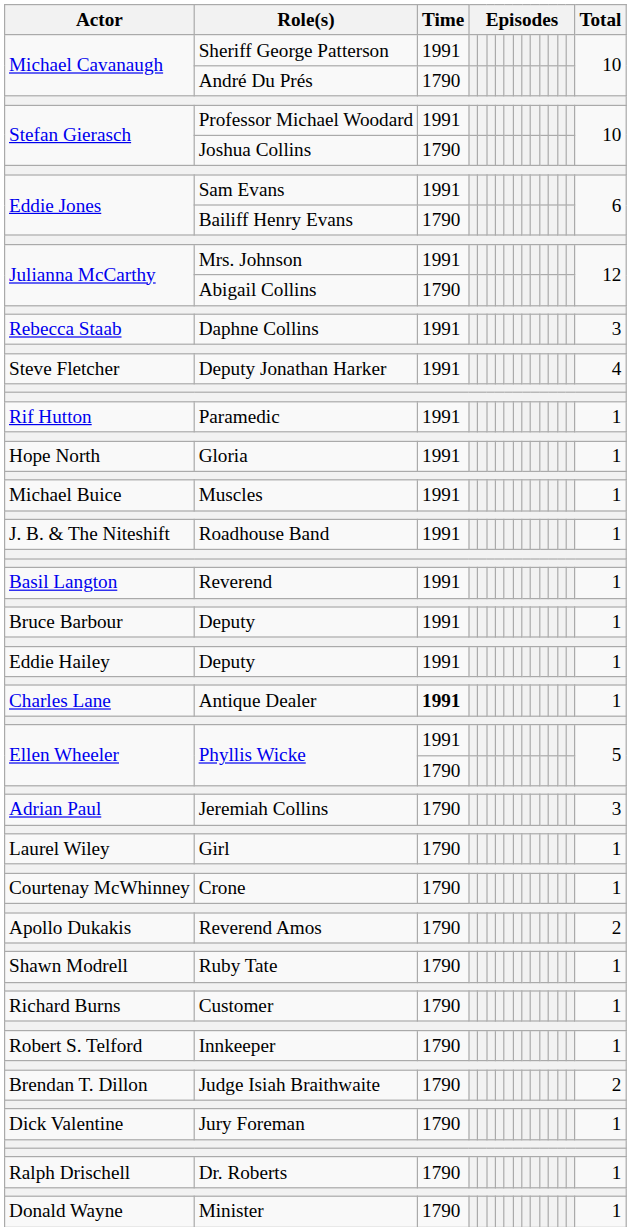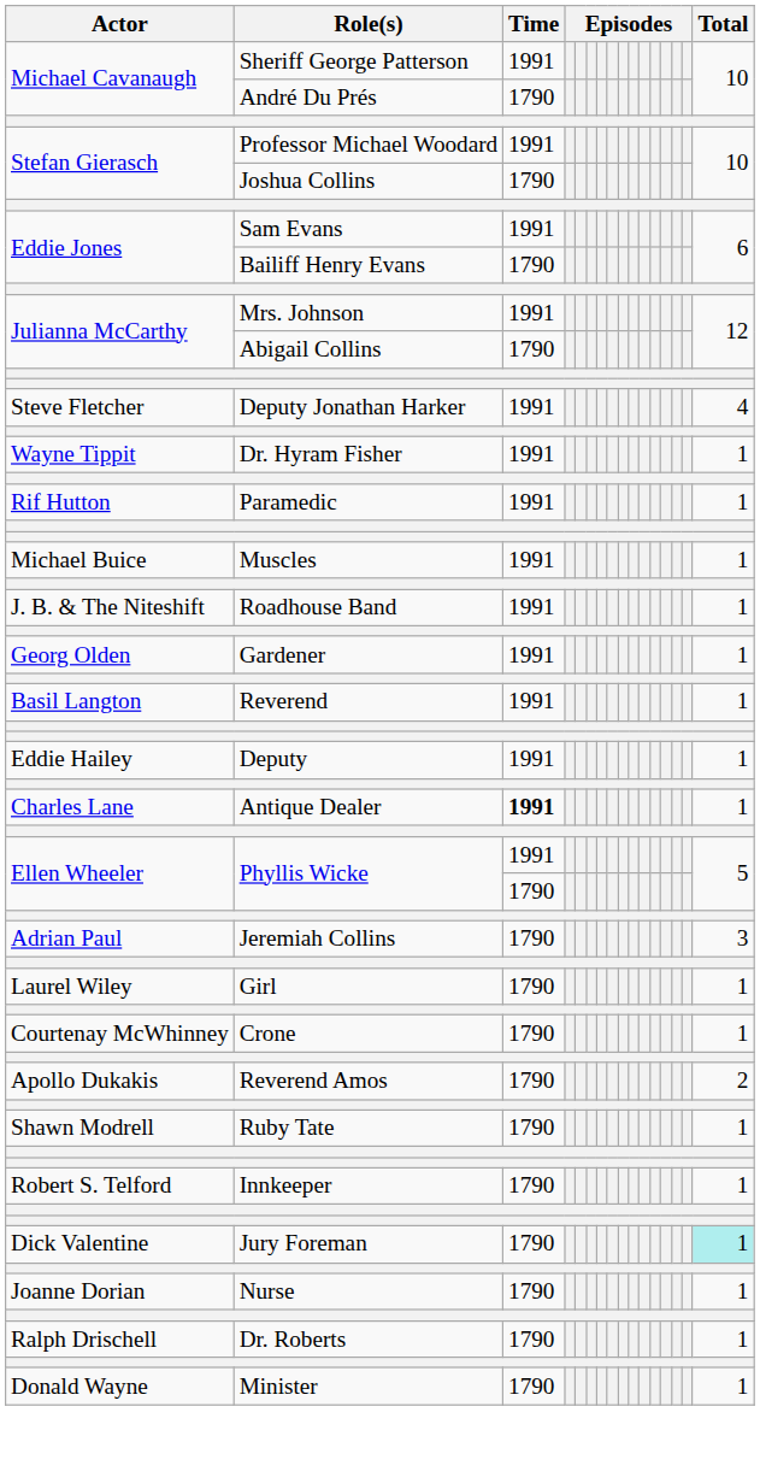 <table class="wikitable">
 <tr>
 <th>Actor</th>
 <th>Role(s)</th>
 <th>Time</th>
 <th colspan="12">Episodes</th>
 <th>Total</th>
 </tr>
 <tr>
 <td rowspan="2"><a href='#'>Michael Cavanaugh</a></td>
 <td>Sheriff George Patterson</td>
 <td>1991</td>
 <th></th>
 <th></th>
 <th></th>
 <th></th>
 <th style="color: grey"></th>
 <th></th>
 <th style="color: grey"></th>
 <th></th>
 <th style="color: grey"></th>
 <th></th>
 <th style="color: grey"></th>
 <th style="color: grey"></th>
 <td rowspan="2" style="text-align:right;">10</td>
 </tr>
 <tr>
 <td>André Du Prés</td>
 <td>1790</td>
 <th style="color: grey"></th>
 <th style="color: grey"></th>
 <th style="color: grey"></th>
 <th style="color: grey"></th>
 <th style="color: grey"></th>
 <th style="color: grey"></th>
 <th></th>
 <th></th>
 <th></th>
 <th></th>
 <th></th>
 <th style="color: grey"></th>
 </tr>
 <tr>
 <th colspan="16"></th>
 </tr>
 <tr>
 <td rowspan="2"><a href='#'>Stefan Gierasch</a></td>
 <td>Professor Michael Woodard</td>
 <td>1991</td>
 <th></th>
 <th></th>
 <th></th>
 <th></th>
 <th style="color: grey"></th>
 <th style="color: grey"></th>
 <th style="color: grey"></th>
 <th style="color: grey"></th>
 <th style="color: grey"></th>
 <th style="color: grey"></th>
 <th style="color: grey"></th>
 <th style="color: grey"></th>
 <td rowspan="2" style="text-align:right;">10</td>
 </tr>
 <tr>
 <td>Joshua Collins</td>
 <td>1790</td>
 <th style="color: grey"></th>
 <th style="color: grey"></th>
 <th style="color: grey"></th>
 <th style="color: grey"></th>
 <th style="color: grey"></th>
 <th style="color: grey"></th>
 <th></th>
 <th></th>
 <th></th>
 <th></th>
 <th></th>
 <th></th>
 </tr>
 <tr>
 <th colspan="16"></th>
 </tr>
 <tr>
 <td rowspan="2"><a href='#'>Eddie Jones</a></td>
 <td>Sam Evans</td>
 <td>1991</td>
 <th></th>
 <th></th>
 <th style="color: grey"></th>
 <th style="color: grey"></th>
 <th></th>
 <th style="color: grey"></th>
 <th style="color: grey"></th>
 <th style="color: grey"></th>
 <th style="color: grey"></th>
 <th style="color: grey"></th>
 <th style="color: grey"></th>
 <th style="color: grey"></th>
 <td rowspan="2" style="text-align:right;">6</td>
 </tr>
 <tr>
 <td>Bailiff Henry Evans</td>
 <td>1790</td>
 <th style="color: grey"></th>
 <th style="color: grey"></th>
 <th style="color: grey"></th>
 <th style="color: grey"></th>
 <th style="color: grey"></th>
 <th style="color: grey"></th>
 <th style="color: grey"></th>
 <th style="color: grey"></th>
 <th></th>
 <th style="color: grey"></th>
 <th></th>
 <th></th>
 </tr>
 <tr>
 <th colspan="16"></th>
 </tr>
 <tr>
 <td rowspan="2"><a href='#'>Julianna McCarthy</a></td>
 <td>Mrs. Johnson</td>
 <td>1991</td>
 <th></th>
 <th></th>
 <th></th>
 <th></th>
 <th></th>
 <th></th>
 <th style="color: grey"></th>
 <th></th>
 <th></th>
 <th style="color: grey"></th>
 <th style="color: grey"></th>
 <th style="color: grey"></th>
 <td rowspan="2" style="text-align:right;">12</td>
 </tr>
 <tr>
 <td>Abigail Collins</td>
 <td>1790</td>
 <th style="color: grey"></th>
 <th style="color: grey"></th>
 <th style="color: grey"></th>
 <th style="color: grey"></th>
 <th style="color: grey"></th>
 <th style="color: grey"></th>
 <th></th>
 <th></th>
 <th></th>
 <th></th>
 <th></th>
 <th></th>
 </tr>
 <tr>
 <th colspan="16"></th>
 </tr>
 <tr>
-<td><a href='#'>Rebecca Staab</a></td>
-<td>Daphne Collins</td>
-<td>1991</td>
-<th></th>
-<th></th>
-<th></th>
-<th style="color: grey"></th>
-<th style="color: grey"></th>
-<th style="color: grey"></th>
-<th style="color: grey"></th>
-<th style="color: grey"></th>
-<th style="color: grey"></th>
-<th style="color: grey"></th>
-<th style="color: grey"></th>
-<th style="color: grey"></th>
-<td style="text-align:right;">3</td>
-</tr>
-<tr>
 <th colspan="16"></th>
 </tr>
 <tr>
 <td>Steve Fletcher</td>
 <td>Deputy Jonathan Harker</td>
 <td>1991</td>
 <th></th>
 <th></th>
 <th style="color: grey"></th>
 <th></th>
 <th style="color: grey"></th>
 <th style="color: grey"></th>
 <th style="color: grey"></th>
 <th></th>
 <th style="color: grey"></th>
 <th style="color: grey"></th>
 <th style="color: grey"></th>
 <th style="color: grey"></th>
 <td style="text-align:right;">4</td>
 </tr>
 <tr>
 <th colspan="16"></th>
 </tr>
 <tr>
+<td><a href='#'>Wayne Tippit</a></td>
+<td>Dr. Hyram Fisher</td>
+<td>1991</td>
+<th></th>
+<th style="color: grey"></th>
+<th style="color: grey"></th>
+<th style="color: grey"></th>
+<th style="color: grey"></th>
+<th style="color: grey"></th>
+<th style="color: grey"></th>
+<th style="color: grey"></th>
+<th style="color: grey"></th>
+<th style="color: grey"></th>
+<th style="color: grey"></th>
+<th style="color: grey"></th>
+<td style="text-align:right;">1</td>
+</tr>
+<tr>
 <th colspan="16"></th>
 </tr>
 <tr>
 <td><a href='#'>Rif Hutton</a></td>
 <td>Paramedic</td>
 <td>1991</td>
 <th></th>
 <th style="color: grey"></th>
 <th style="color: grey"></th>
 <th style="color: grey"></th>
 <th style="color: grey"></th>
 <th style="color: grey"></th>
 <th style="color: grey"></th>
 <th style="color: grey"></th>
 <th style="color: grey"></th>
 <th style="color: grey"></th>
 <th style="color: grey"></th>
 <th style="color: grey"></th>
 <td style="text-align:right;">1</td>
 </tr>
 <tr>
 <th colspan="16"></th>
-</tr>
-<tr>
-<td>Hope North</td>
-<td>Gloria</td>
-<td>1991</td>
-<th></th>
-<th style="color: grey"></th>
-<th style="color: grey"></th>
-<th style="color: grey"></th>
-<th style="color: grey"></th>
-<th style="color: grey"></th>
-<th style="color: grey"></th>
-<th style="color: grey"></th>
-<th style="color: grey"></th>
-<th style="color: grey"></th>
-<th style="color: grey"></th>
-<th style="color: grey"></th>
-<td style="text-align:right;">1</td>
 </tr>
 <tr>
 <th colspan="16"></th>
 </tr>
 <tr>
 <td>Michael Buice</td>
 <td>Muscles</td>
 <td>1991</td>
 <th></th>
 <th style="color: grey"></th>
 <th style="color: grey"></th>
 <th style="color: grey"></th>
 <th style="color: grey"></th>
 <th style="color: grey"></th>
 <th style="color: grey"></th>
 <th style="color: grey"></th>
 <th style="color: grey"></th>
 <th style="color: grey"></th>
 <th style="color: grey"></th>
 <th style="color: grey"></th>
 <td style="text-align:right;">1</td>
 </tr>
 <tr>
 <th colspan="16"></th>
 </tr>
 <tr>
 <td>J. B. & The Niteshift</td>
 <td>Roadhouse Band</td>
 <td>1991</td>
 <th></th>
 <th style="color: grey"></th>
 <th style="color: grey"></th>
 <th style="color: grey"></th>
 <th style="color: grey"></th>
 <th style="color: grey"></th>
 <th style="color: grey"></th>
 <th style="color: grey"></th>
 <th style="color: grey"></th>
 <th style="color: grey"></th>
 <th style="color: grey"></th>
 <th style="color: grey"></th>
 <td style="text-align:right;">1</td>
 </tr>
 <tr>
 <th colspan="16"></th>
 </tr>
 <tr>
+<td><a href='#'>Georg Olden</a></td>
+<td>Gardener</td>
+<td>1991</td>
+<th></th>
+<th style="color: grey"></th>
+<th style="color: grey"></th>
+<th style="color: grey"></th>
+<th style="color: grey"></th>
+<th style="color: grey"></th>
+<th style="color: grey"></th>
+<th style="color: grey"></th>
+<th style="color: grey"></th>
+<th style="color: grey"></th>
+<th style="color: grey"></th>
+<th style="color: grey"></th>
+<td style="text-align:right;">1</td>
+</tr>
+<tr>
 <th colspan="16"></th>
 </tr>
 <tr>
 <td><a href='#'>Basil Langton</a></td>
 <td>Reverend</td>
 <td>1991</td>
 <th style="color: grey"></th>
 <th></th>
 <th style="color: grey"></th>
 <th style="color: grey"></th>
 <th style="color: grey"></th>
 <th style="color: grey"></th>
 <th style="color: grey"></th>
 <th style="color: grey"></th>
 <th style="color: grey"></th>
 <th style="color: grey"></th>
 <th style="color: grey"></th>
 <th style="color: grey"></th>
 <td style="text-align:right;">1</td>
 </tr>
 <tr>
 <th colspan="16"></th>
-</tr>
-<tr>
-<td>Bruce Barbour</td>
-<td>Deputy</td>
-<td>1991</td>
-<th style="color: grey"></th>
-<th></th>
-<th style="color: grey"></th>
-<th style="color: grey"></th>
-<th style="color: grey"></th>
-<th style="color: grey"></th>
-<th style="color: grey"></th>
-<th style="color: grey"></th>
-<th style="color: grey"></th>
-<th style="color: grey"></th>
-<th style="color: grey"></th>
-<th style="color: grey"></th>
-<td style="text-align:right;">1</td>
 </tr>
 <tr>
 <th colspan="16"></th>
 </tr>
 <tr>
 <td>Eddie Hailey</td>
 <td>Deputy</td>
 <td>1991</td>
 <th style="color: grey"></th>
 <th></th>
 <th style="color: grey"></th>
 <th style="color: grey"></th>
 <th style="color: grey"></th>
 <th style="color: grey"></th>
 <th style="color: grey"></th>
 <th style="color: grey"></th>
 <th style="color: grey"></th>
 <th style="color: grey"></th>
 <th style="color: grey"></th>
 <th style="color: grey"></th>
 <td style="text-align:right;">1</td>
 </tr>
 <tr>
 <th colspan="16"></th>
 </tr>
 <tr>
 <td><a href='#'>Charles Lane</a></td>
 <td>Antique Dealer</td>
 <td><strong>1991</strong></td>
 <th style="color: grey"></th>
 <th style="color: grey"></th>
 <th style="color: grey"></th>
 <th style="color: grey"></th>
 <th style="color: grey"></th>
 <th></th>
 <th style="color: grey"></th>
 <th style="color: grey"></th>
 <th style="color: grey"></th>
 <th style="color: grey"></th>
 <th style="color: grey"></th>
 <th style="color: grey"></th>
 <td style="text-align:right;">1</td>
 </tr>
 <tr>
 <th colspan="16"></th>
 </tr>
 <tr>
 <td rowspan="2"><a href='#'>Ellen Wheeler</a></td>
 <td rowspan="2"><a href='#'>Phyllis Wicke</a></td>
 <td>1991</td>
 <th style="color: grey"></th>
 <th style="color: grey"></th>
 <th style="color: grey"></th>
 <th style="color: grey"></th>
 <th style="color: grey"></th>
 <th></th>
 <th></th>
 <th></th>
 <th></th>
 <th style="color: grey"></th>
 <th style="color: grey"></th>
 <th></th>
 <td rowspan="2" style="text-align:right;">5</td>
 </tr>
 <tr>
 <td>1790</td>
 <th style="color: grey"></th>
 <th style="color: grey"></th>
 <th style="color: grey"></th>
 <th style="color: grey"></th>
 <th style="color: grey"></th>
 <th style="color: grey"></th>
 <th style="color: grey"></th>
 <th style="color: grey"></th>
 <th style="color: grey"></th>
 <th style="color: grey"></th>
 <th style="color: grey"></th>
 <th></th>
 </tr>
 <tr>
 <th colspan="16"></th>
 </tr>
 <tr>
 <td><a href='#'>Adrian Paul</a></td>
 <td>Jeremiah Collins</td>
 <td>1790</td>
 <th style="color: grey"></th>
 <th style="color: grey"></th>
 <th style="color: grey"></th>
 <th style="color: grey"></th>
 <th style="color: grey"></th>
 <th style="color: grey"></th>
 <th></th>
 <th></th>
 <th></th>
 <th style="color: grey"></th>
 <th style="color: grey"></th>
 <th style="color: grey"></th>
 <td style="text-align:right;">3</td>
 </tr>
 <tr>
 <th colspan="16"></th>
 </tr>
 <tr>
 <td>Laurel Wiley</td>
 <td>Girl</td>
 <td>1790</td>
 <th style="color: grey"></th>
 <th style="color: grey"></th>
 <th style="color: grey"></th>
 <th style="color: grey"></th>
 <th style="color: grey"></th>
 <th style="color: grey"></th>
 <th></th>
 <th style="color: grey"></th>
 <th style="color: grey"></th>
 <th style="color: grey"></th>
 <th style="color: grey"></th>
 <th style="color: grey"></th>
 <td style="text-align:right;">1</td>
 </tr>
 <tr>
 <th colspan="16"></th>
 </tr>
 <tr>
 <td>Courtenay McWhinney</td>
 <td>Crone</td>
 <td>1790</td>
 <th style="color: grey"></th>
 <th style="color: grey"></th>
 <th style="color: grey"></th>
 <th style="color: grey"></th>
 <th style="color: grey"></th>
 <th style="color: grey"></th>
 <th></th>
 <th style="color: grey"></th>
 <th style="color: grey"></th>
 <th style="color: grey"></th>
 <th style="color: grey"></th>
 <th style="color: grey"></th>
 <td style="text-align:right;">1</td>
 </tr>
 <tr>
 <th colspan="16"></th>
 </tr>
 <tr>
 <td>Apollo Dukakis</td>
 <td>Reverend Amos</td>
 <td>1790</td>
 <th style="color: grey"></th>
 <th style="color: grey"></th>
 <th style="color: grey"></th>
 <th style="color: grey"></th>
 <th style="color: grey"></th>
 <th style="color: grey"></th>
 <th style="color: grey"></th>
 <th style="color: grey"></th>
 <th></th>
 <th></th>
 <th style="color: grey"></th>
 <th style="color: grey"></th>
 <td style="text-align:right;">2</td>
 </tr>
 <tr>
 <th colspan="16"></th>
 </tr>
 <tr>
 <td>Shawn Modrell</td>
 <td>Ruby Tate</td>
 <td>1790</td>
 <th style="color: grey"></th>
 <th style="color: grey"></th>
 <th style="color: grey"></th>
 <th style="color: grey"></th>
 <th style="color: grey"></th>
 <th style="color: grey"></th>
 <th style="color: grey"></th>
 <th style="color: grey"></th>
 <th style="color: grey"></th>
 <th></th>
 <th style="color: grey"></th>
 <th style="color: grey"></th>
 <td style="text-align:right;">1</td>
 </tr>
 <tr>
 <th colspan="16"></th>
 </tr>
 <tr>
-<td>Richard Burns</td>
-<td>Customer</td>
-<td>1790</td>
-<th style="color: grey"></th>
-<th style="color: grey"></th>
-<th style="color: grey"></th>
-<th style="color: grey"></th>
-<th style="color: grey"></th>
-<th style="color: grey"></th>
-<th style="color: grey"></th>
-<th style="color: grey"></th>
-<th style="color: grey"></th>
-<th></th>
-<th style="color: grey"></th>
-<th style="color: grey"></th>
-<td style="text-align:right;">1</td>
-</tr>
-<tr>
 <th colspan="16"></th>
 </tr>
 <tr>
 <td>Robert S. Telford</td>
 <td>Innkeeper</td>
 <td>1790</td>
 <th style="color: grey"></th>
 <th style="color: grey"></th>
 <th style="color: grey"></th>
 <th style="color: grey"></th>
 <th style="color: grey"></th>
 <th style="color: grey"></th>
 <th style="color: grey"></th>
 <th style="color: grey"></th>
 <th style="color: grey"></th>
 <th></th>
 <th style="color: grey"></th>
 <th style="color: grey"></th>
 <td style="text-align:right;">1</td>
 </tr>
 <tr>
 <th colspan="16"></th>
 </tr>
 <tr>
-<td>Brendan T. Dillon</td>
-<td>Judge Isiah Braithwaite</td>
-<td>1790</td>
-<th style="color: grey"></th>
-<th style="color: grey"></th>
-<th style="color: grey"></th>
-<th style="color: grey"></th>
-<th style="color: grey"></th>
-<th style="color: grey"></th>
-<th style="color: grey"></th>
-<th style="color: grey"></th>
-<th style="color: grey"></th>
-<th style="color: grey"></th>
-<th></th>
-<th></th>
-<td style="text-align:right;">2</td>
-</tr>
-<tr>
 <th colspan="16"></th>
 </tr>
 <tr>
 <td>Dick Valentine</td>
 <td>Jury Foreman</td>
 <td>1790</td>
 <th style="color: grey"></th>
 <th style="color: grey"></th>
 <th style="color: grey"></th>
 <th style="color: grey"></th>
 <th style="color: grey"></th>
 <th style="color: grey"></th>
 <th style="color: grey"></th>
 <th style="color: grey"></th>
 <th style="color: grey"></th>
 <th style="color: grey"></th>
 <th></th>
 <th style="color: grey"></th>
-<td style="text-align:right;">1</td>
+<td style="background: paleturquoise; text-align:right;">1</td>
 </tr>
 <tr>
 <th colspan="16"></th>
+</tr>
+<tr>
+<td>Joanne Dorian</td>
+<td>Nurse</td>
+<td>1790</td>
+<th style="color: grey"></th>
+<th style="color: grey"></th>
+<th style="color: grey"></th>
+<th style="color: grey"></th>
+<th style="color: grey"></th>
+<th style="color: grey"></th>
+<th style="color: grey"></th>
+<th style="color: grey"></th>
+<th style="color: grey"></th>
+<th style="color: grey"></th>
+<th style="color: grey"></th>
+<th></th>
+<td style="text-align:right;">1</td>
 </tr>
 <tr>
 <th colspan="16"></th>
 </tr>
 <tr>
 <td>Ralph Drischell</td>
 <td>Dr. Roberts</td>
 <td>1790</td>
 <th style="color: grey"></th>
 <th style="color: grey"></th>
 <th style="color: grey"></th>
 <th style="color: grey"></th>
 <th style="color: grey"></th>
 <th style="color: grey"></th>
 <th style="color: grey"></th>
 <th style="color: grey"></th>
 <th style="color: grey"></th>
 <th style="color: grey"></th>
 <th style="color: grey"></th>
 <th></th>
 <td style="text-align:right;">1</td>
 </tr>
 <tr>
 <th colspan="16"></th>
 </tr>
 <tr>
 <td>Donald Wayne</td>
 <td>Minister</td>
 <td>1790</td>
 <th style="color: grey"></th>
 <th style="color: grey"></th>
 <th style="color: grey"></th>
 <th style="color: grey"></th>
 <th style="color: grey"></th>
 <th style="color: grey"></th>
 <th style="color: grey"></th>
 <th style="color: grey"></th>
 <th style="color: grey"></th>
 <th style="color: grey"></th>
 <th style="color: grey"></th>
 <th></th>
 <td style="text-align:right;">1</td>
 </tr>
 </table>
